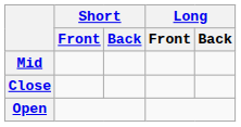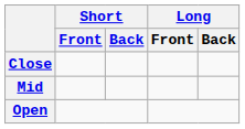 <table class="wikitable" style="text-align:center;">
 <tr>
 <th rowspan=2></th>
 <th colspan=2><a href='#'>Short</a></th>
 <th colspan=2><a href='#'>Long</a></th>
 </tr>
 <tr>
 <th><a href='#'>Front</a></th>
 <th><a href='#'>Back</a></th>
 <th>Front</th>
 <th>Back</th>
 </tr>
 <tr>
-<th><a href='#'>Mid</a></th>
+<th><a href='#'>Close</a></th>
 <td></td>
 <td></td>
 <td></td>
 <td></td>
 </tr>
 <tr>
-<th><a href='#'>Close</a></th>
+<th><a href='#'>Mid</a></th>
 <td></td>
 <td></td>
 <td></td>
 <td></td>
 </tr>
 <tr>
 <th><a href='#'>Open</a></th>
 <td colspan=2></td>
 <td colspan=2></td>
 </tr>
 </table>
